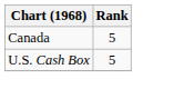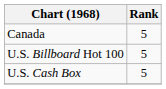 <table class="wikitable">
 <tr>
 <th>Chart (1968)</th>
 <th>Rank</th>
 </tr>
 <tr>
 <td>Canada</td>
 <td style="text-align:center;">5</td>
 </tr>
 <tr>
+<td>U.S. <em>Billboard</em> Hot 100</td>
+<td style="text-align:center;">5</td>
+</tr>
+<tr>
 <td>U.S. <em>Cash Box</em></td>
 <td style="text-align:center;">5</td>
 </tr>
 <tr>
 </tr>
 </table>
